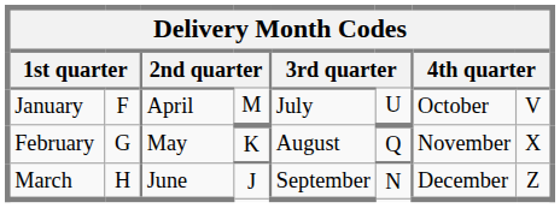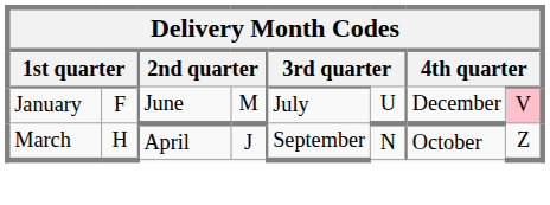 <table class="wikitable"  width="400px" border="3" cellpadding="2">
 <tr>
 <th style="border-top:4px solid grey; border-left:4px solid grey; border-right:4px solid grey;" align="center" colspan=8><big><strong>Delivery Month Codes</strong></big></th>
 </tr>
 <tr>
 <th width="25%" colspan=2 align="center" style="border-top:3px solid grey; border-left:4px solid grey; border-right:2px solid grey;">1st quarter</th>
 <th width="25%" colspan=2 align="center" style="border-top:3px solid grey; border-left:2px solid grey; border-right:2px solid grey;">2nd quarter</th>
 <th width="25%" colspan=2 align="center" style="border-top:3px solid grey; border-left:2px solid grey; border-right:2px solid grey;">3rd quarter</th>
 <th width="25%" colspan=2 align="center" style="border-top:3px solid grey; border-left:2px solid grey; border-right:4px solid grey;">4th quarter</th>
 </tr>
 <tr>
 <td style="border-top:2px solid grey;  border-left:4px solid grey;" width="18%">January</td>
 <td style="border-top:2px solid grey; border-right:2px solid grey;" width="7%" align="center">F</td>
-<td style="border-top:2px solid grey;  border-left:2px solid grey;" width="18%">April</td>
+<td style="border-bottom:4px solid grey;">June</td>
 <td style="border-bottom:4px solid grey; border-right:2px solid grey;" align="center">M</td>
 <td style="border-top:2px solid grey;  border-left:2px solid grey;" width="18%">July</td>
 <td style="border-bottom:4px solid grey; border-right:2px solid grey;" align="center">U</td>
-<td style="border-top:2px solid grey;  border-left:2px solid grey;" width="18%">October</td>
-<td style="border-top:2px solid grey; border-right:4px solid grey;" width="7%" align="center">V</td>
-</tr>
-<tr>
-<td style=" border-left:4px solid grey;">February</td>
-<td style="border-right:2px solid grey;" align="center">G</td>
-<td>May</td>
-<td style="border-right:2px solid grey;" align="center">K</td>
-<td>August</td>
-<td style="border-right:2px solid grey;" align="center">Q</td>
-<td>November</td>
-<td style="border-right:4px solid grey;" align="center">X</td>
+<td style="border-bottom:4px solid grey;">December</td>
+<td style="background: pink; border-top:2px solid grey; border-right:4px solid grey;" width="7%" align="center">V</td>
 </tr>
 <tr>
 <td style="border-bottom:4px solid grey;  border-left:4px solid grey;">March</td>
 <td style="border-bottom:4px solid grey; border-right:2px solid grey;" align="center">H</td>
-<td style="border-bottom:4px solid grey;">June</td>
+<td style="border-top:2px solid grey;  border-left:2px solid grey;" width="18%">April</td>
 <td style="border-top:2px solid grey; border-right:2px solid grey;" width="7%" align="center">J</td>
 <td style="border-bottom:4px solid grey;">September</td>
 <td style="border-top:2px solid grey; border-right:2px solid grey;" width="7%" align="center">N</td>
-<td style="border-bottom:4px solid grey;">December</td>
+<td style="border-top:2px solid grey;  border-left:2px solid grey;" width="18%">October</td>
 <td style="border-bottom:4px solid grey; border-right:4px solid grey;" align="center">Z</td>
 </tr>
 </table>
